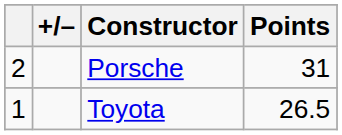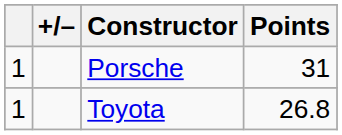 <table class="wikitable" style="font-size: 95%;">
 <tr>
 <th scope="col"></th>
 <th scope="col">+/–</th>
 <th scope="col">Constructor</th>
 <th scope="col">Points</th>
 </tr>
 <tr>
-<td align="center">2</td>
+<td align="center">1</td>
 <td align="left"></td>
 <td> <a href='#'>Porsche</a></td>
 <td align="right">31</td>
 </tr>
 <tr>
 <td align="center">1</td>
 <td align="left"></td>
 <td> <a href='#'>Toyota</a></td>
-<td align="right">26.5</td>
+<td align="right">26.8</td>
 </tr>
 </table>
